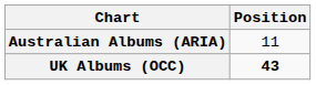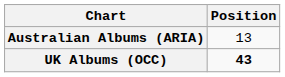 <table class="wikitable sortable plainrowheaders" style="text-align:center">
 <tr>
 <th scope="col">Chart</th>
 <th scope="col">Position</th>
 </tr>
 <tr>
 <th scope="row">Australian Albums (ARIA)</th>
-<td>11</td>
+<td>13</td>
 </tr>
 <tr>
 <th scope="row">UK Albums (OCC)</th>
 <td><strong>43</strong></td>
 </tr>
 </table>
